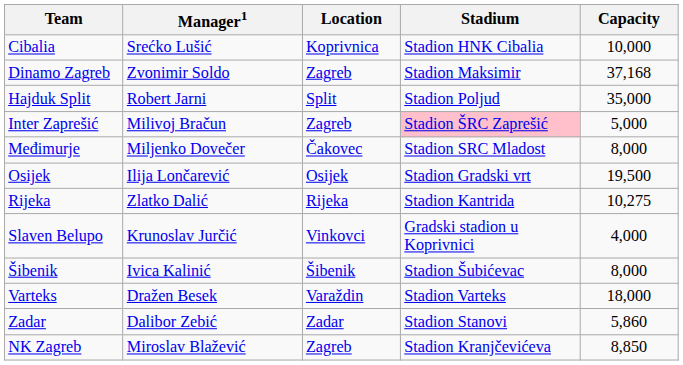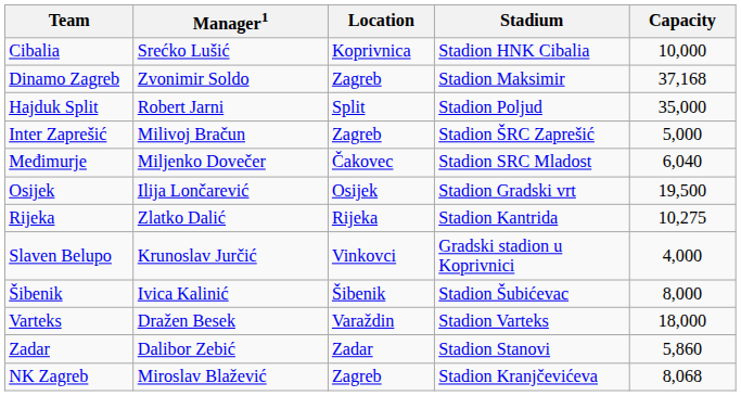 <table class="wikitable sortable">
 <tr>
 <th width="110">Team</th>
 <th width="170">Manager<sup>1</sup></th>
 <th width="90">Location</th>
 <th width="170">Stadium</th>
 <th width="90">Capacity</th>
 </tr>
 <tr>
 <td><a href='#'>Cibalia</a></td>
 <td> <a href='#'>Srećko Lušić</a></td>
 <td><a href='#'>Koprivnica</a></td>
 <td><a href='#'>Stadion HNK Cibalia</a></td>
 <td align=center>10,000</td>
 </tr>
 <tr>
 <td><a href='#'>Dinamo Zagreb</a></td>
 <td> <a href='#'>Zvonimir Soldo</a></td>
 <td><a href='#'>Zagreb</a></td>
 <td><a href='#'>Stadion Maksimir</a></td>
 <td align=center>37,168</td>
 </tr>
 <tr>
 <td><a href='#'>Hajduk Split</a></td>
 <td> <a href='#'>Robert Jarni</a></td>
 <td><a href='#'>Split</a></td>
 <td><a href='#'>Stadion Poljud</a></td>
 <td align=center>35,000</td>
 </tr>
 <tr>
 <td><a href='#'>Inter Zaprešić</a></td>
 <td> <a href='#'>Milivoj Bračun</a></td>
 <td><a href='#'>Zagreb</a></td>
-<td style="background: pink;"><a href='#'>Stadion ŠRC Zaprešić</a></td>
+<td><a href='#'>Stadion ŠRC Zaprešić</a></td>
 <td align=center>5,000</td>
 </tr>
 <tr>
 <td><a href='#'>Međimurje</a></td>
 <td> <a href='#'>Miljenko Dovečer</a></td>
 <td><a href='#'>Čakovec</a></td>
 <td><a href='#'>Stadion SRC Mladost</a></td>
-<td align=center>8,000</td>
+<td align=center>6,040</td>
 </tr>
 <tr>
 <td><a href='#'>Osijek</a></td>
 <td> <a href='#'>Ilija Lončarević</a></td>
 <td><a href='#'>Osijek</a></td>
 <td><a href='#'>Stadion Gradski vrt</a></td>
 <td align=center>19,500</td>
 </tr>
 <tr>
 <td><a href='#'>Rijeka</a></td>
 <td> <a href='#'>Zlatko Dalić</a></td>
 <td><a href='#'>Rijeka</a></td>
 <td><a href='#'>Stadion Kantrida</a></td>
 <td align=center>10,275</td>
 </tr>
 <tr>
 <td><a href='#'>Slaven Belupo</a></td>
 <td> <a href='#'>Krunoslav Jurčić</a></td>
 <td><a href='#'>Vinkovci</a></td>
 <td><a href='#'>Gradski stadion u Koprivnici</a></td>
 <td align=center>4,000</td>
 </tr>
 <tr>
 <td><a href='#'>Šibenik</a></td>
 <td> <a href='#'>Ivica Kalinić</a></td>
 <td><a href='#'>Šibenik</a></td>
 <td><a href='#'>Stadion Šubićevac</a></td>
 <td align=center>8,000</td>
 </tr>
 <tr>
 <td><a href='#'>Varteks</a></td>
 <td> <a href='#'>Dražen Besek</a></td>
 <td><a href='#'>Varaždin</a></td>
 <td><a href='#'>Stadion Varteks</a></td>
 <td align=center>18,000</td>
 </tr>
 <tr>
 <td><a href='#'>Zadar</a></td>
 <td> <a href='#'>Dalibor Zebić</a></td>
 <td><a href='#'>Zadar</a></td>
 <td><a href='#'>Stadion Stanovi</a></td>
 <td align=center>5,860</td>
 </tr>
 <tr>
 <td><a href='#'>NK Zagreb</a></td>
 <td> <a href='#'>Miroslav Blažević</a></td>
 <td><a href='#'>Zagreb</a></td>
 <td><a href='#'>Stadion Kranjčevićeva</a></td>
-<td align=center>8,850</td>
+<td align=center>8,068</td>
 </tr>
 </table>
